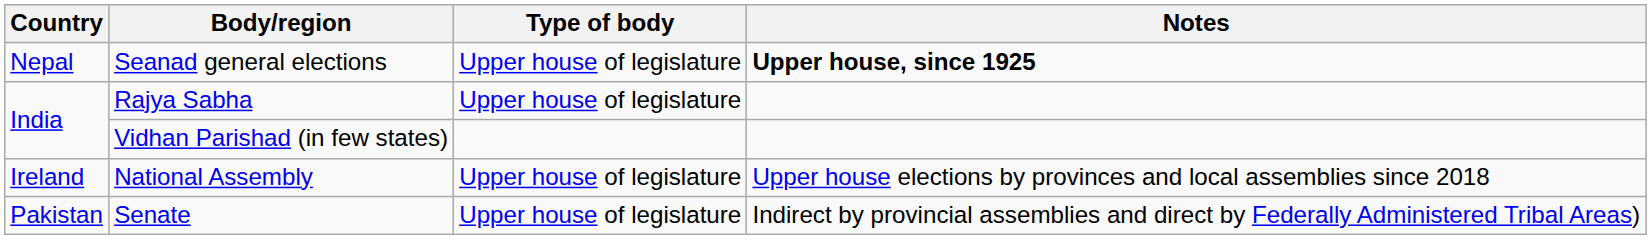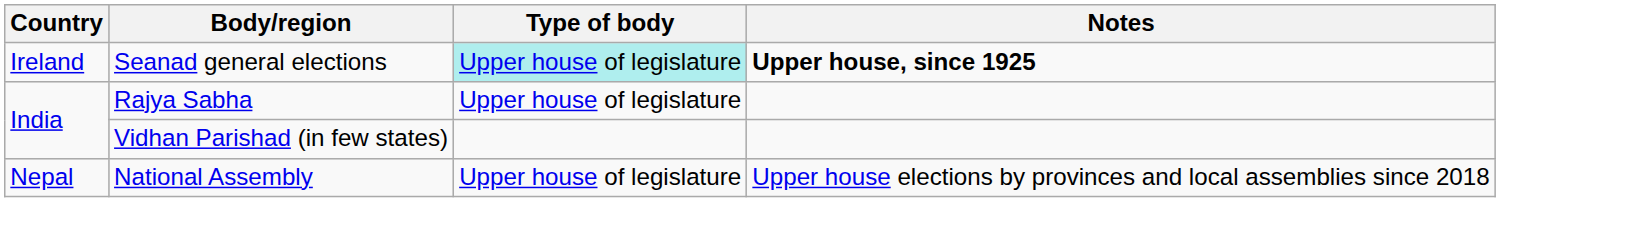 <table class="wikitable">
 <tr>
 <th>Country</th>
 <th>Body/region</th>
 <th>Type of body</th>
 <th>Notes</th>
 </tr>
 <tr>
-<td><a href='#'>Nepal</a></td>
+<td><a href='#'>Ireland</a></td>
 <td><a href='#'>Seanad</a> general elections</td>
-<td><a href='#'>Upper house</a> of legislature</td>
+<td style="background: paleturquoise;"><a href='#'>Upper house</a> of legislature</td>
 <td><strong>Upper house, since 1925</strong></td>
 </tr>
 <tr>
 <td rowspan="2"><a href='#'>India</a></td>
 <td><a href='#'>Rajya Sabha</a></td>
 <td><a href='#'>Upper house</a> of legislature</td>
 <td></td>
 </tr>
 <tr>
 <td><a href='#'>Vidhan Parishad</a> (in few states)</td>
 <td></td>
 <td></td>
 </tr>
 <tr>
-<td><a href='#'>Ireland</a></td>
+<td><a href='#'>Nepal</a></td>
 <td><a href='#'>National Assembly</a></td>
 <td><a href='#'>Upper house</a> of legislature</td>
 <td><a href='#'>Upper house</a> elections by provinces and local assemblies since 2018</td>
 </tr>
-<tr>
-<td><a href='#'>Pakistan</a></td>
-<td><a href='#'>Senate</a></td>
-<td><a href='#'>Upper house</a> of legislature</td>
-<td>Indirect by provincial assemblies and direct by <a href='#'>Federally Administered Tribal Areas</a>)</td>
-</tr>
 </table>
